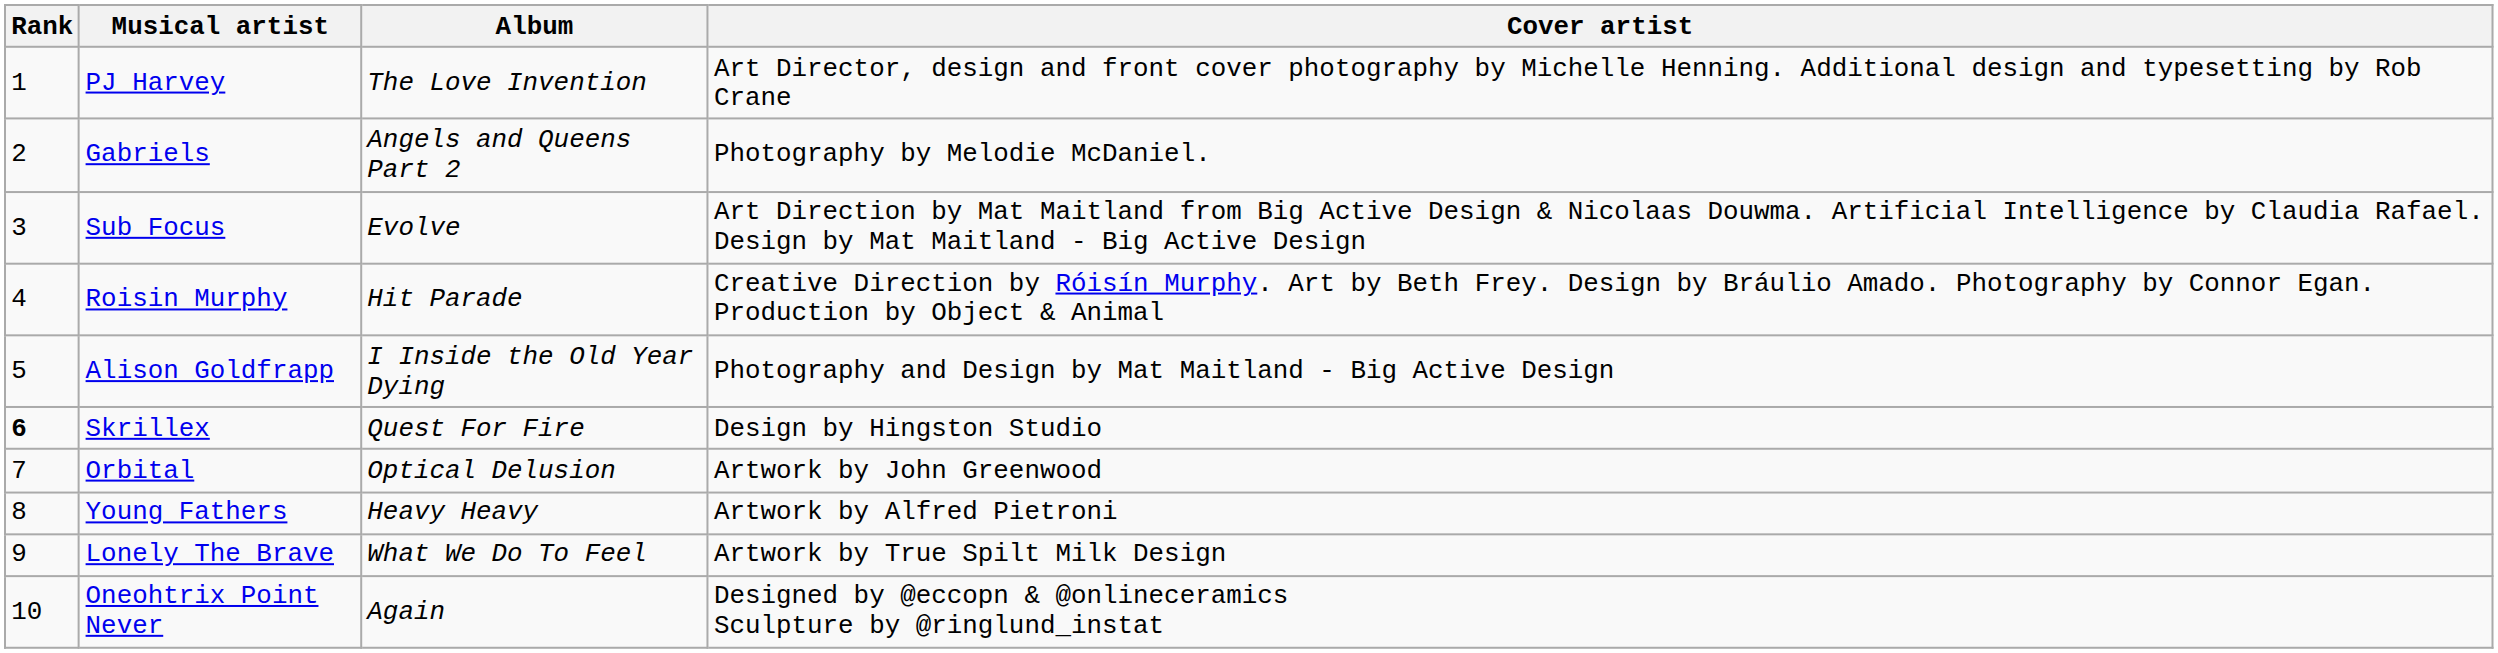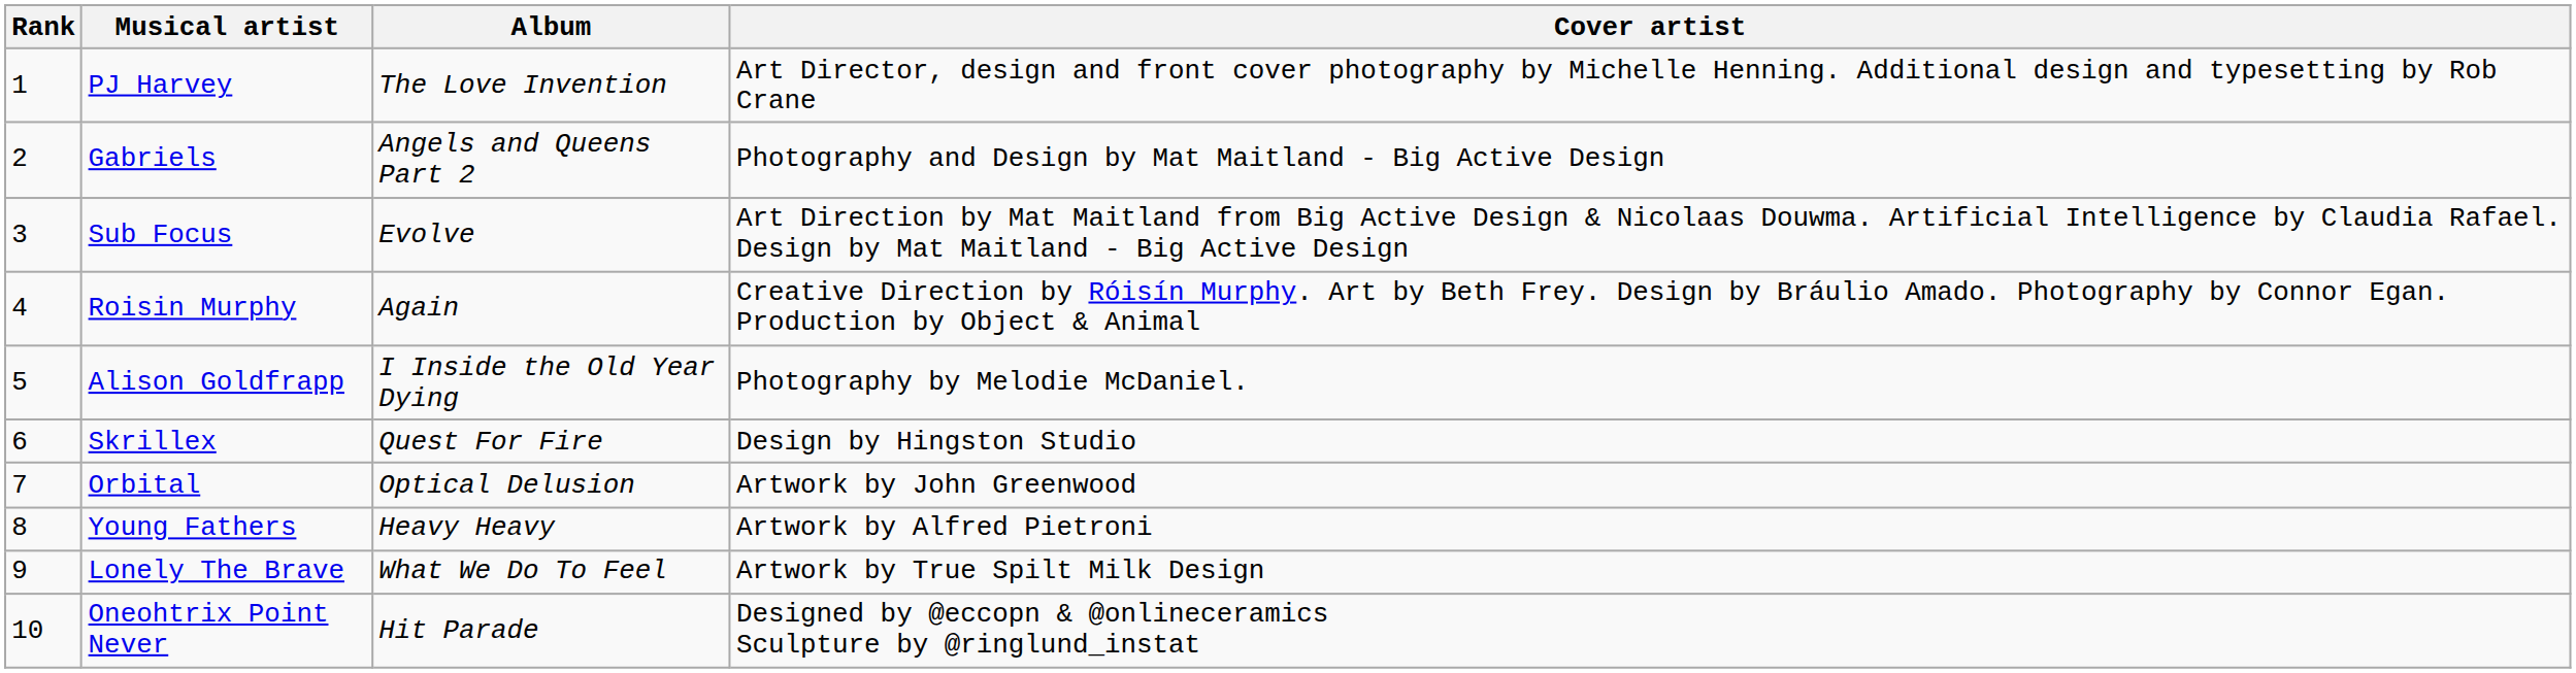 <table class="wikitable">
 <tr>
 <th>Rank</th>
 <th>Musical artist</th>
 <th>Album</th>
 <th>Cover artist</th>
 </tr>
 <tr>
 <td>1</td>
 <td><a href='#'>PJ Harvey</a></td>
 <td><em>The Love Invention</em></td>
 <td>Art Director, design and front cover photography by Michelle Henning. Additional design and typesetting by Rob Crane</td>
 </tr>
 <tr>
 <td>2</td>
 <td><a href='#'>Gabriels</a></td>
 <td><em>Angels and Queens Part 2</em></td>
-<td>Photography by Melodie McDaniel.</td>
+<td>Photography and Design by Mat Maitland - Big Active Design</td>
 </tr>
 <tr>
 <td>3</td>
 <td><a href='#'>Sub Focus</a></td>
 <td><em>Evolve</em></td>
 <td>Art Direction by Mat Maitland from Big Active Design & Nicolaas Douwma. Artificial Intelligence by Claudia Rafael. Design by Mat Maitland - Big Active Design</td>
 </tr>
 <tr>
 <td>4</td>
 <td><a href='#'>Roisin Murphy</a></td>
-<td><em>Hit Parade</em></td>
+<td><em>Again</em></td>
 <td>Creative Direction by <a href='#'>Róisín Murphy</a>. Art by Beth Frey. Design by Bráulio Amado. Photography by Connor Egan. Production by Object & Animal</td>
 </tr>
 <tr>
 <td>5</td>
 <td><a href='#'>Alison Goldfrapp</a></td>
 <td><em>I Inside the Old Year Dying</em></td>
-<td>Photography and Design by Mat Maitland - Big Active Design</td>
+<td>Photography by Melodie McDaniel.</td>
 </tr>
 <tr>
-<td><strong>6</strong></td>
+<td>6</td>
 <td><a href='#'>Skrillex</a></td>
 <td><em>Quest For Fire</em></td>
 <td>Design by Hingston Studio</td>
 </tr>
 <tr>
 <td>7</td>
 <td><a href='#'>Orbital</a></td>
 <td><em>Optical Delusion</em></td>
 <td>Artwork by John Greenwood</td>
 </tr>
 <tr>
 <td>8</td>
 <td><a href='#'>Young Fathers</a></td>
 <td><em>Heavy Heavy</em></td>
 <td>Artwork by Alfred Pietroni</td>
 </tr>
 <tr>
 <td>9</td>
 <td><a href='#'>Lonely The Brave</a></td>
 <td><em>What We Do To Feel</em></td>
 <td>Artwork by True Spilt Milk Design</td>
 </tr>
 <tr>
 <td>10</td>
 <td><a href='#'>Oneohtrix Point Never</a></td>
-<td><em>Again</em></td>
+<td><em>Hit Parade</em></td>
 <td>Designed by @eccopn & @onlineceramics<br>Sculpture by @ringlund_instat</td>
 </tr>
 </table>
